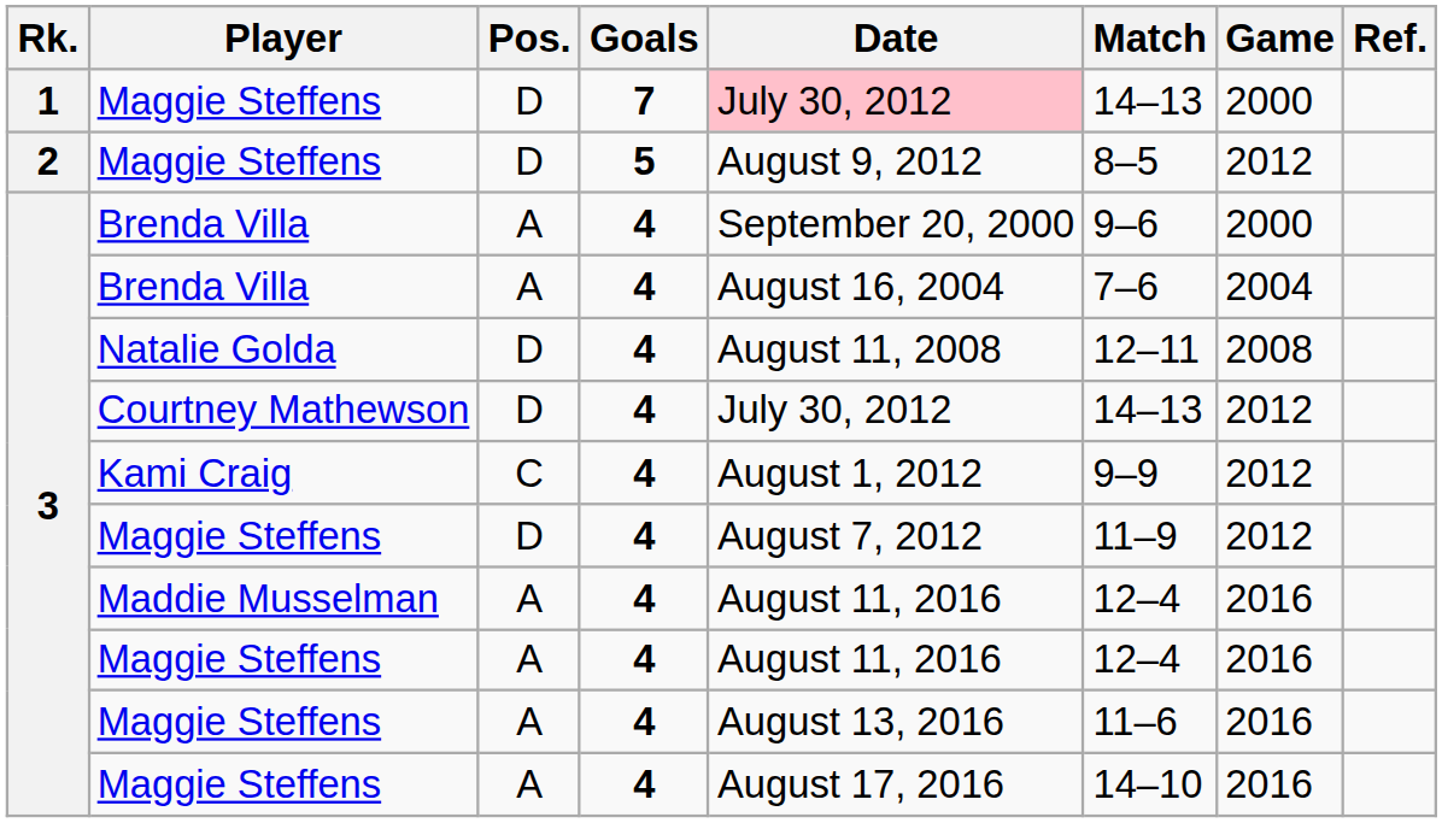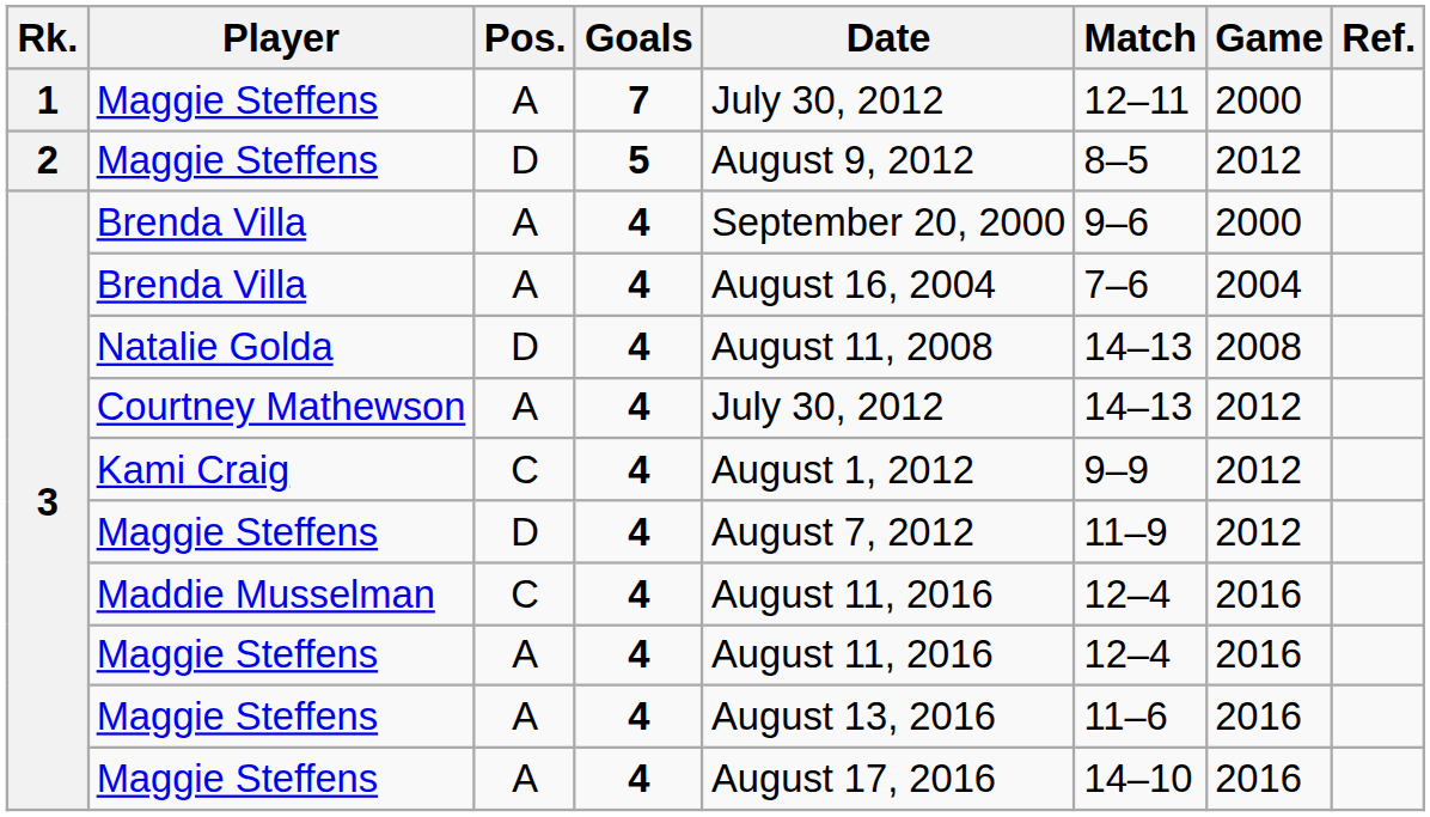 <table class="wikitable sortable" style="text-align: left; font-size: 90%; margin-left: 1em;">
 <tr>
 <th>Rk.</th>
 <th>Player</th>
 <th>Pos.</th>
 <th>Goals</th>
 <th>Date</th>
 <th>Match</th>
 <th>Game</th>
 <th>Ref.</th>
 </tr>
 <tr>
 <th>1</th>
 <td><a href='#'>Maggie Steffens</a></td>
-<td style="text-align: center;">D</td>
+<td style="text-align: center;">A</td>
 <td style="text-align: center;"><strong>7</strong></td>
-<td style="background: pink;">July 30, 2012</td>
-<td> 14–13 </td>
+<td>July 30, 2012</td>
+<td> 12–11 </td>
 <td>2000 </td>
 <td></td>
 </tr>
 <tr>
 <th>2</th>
 <td><a href='#'>Maggie Steffens</a></td>
 <td style="text-align: center;">D</td>
 <td style="text-align: center;"><strong>5</strong></td>
 <td>August 9, 2012</td>
 <td> 8–5 </td>
 <td>2012 </td>
 <td></td>
 </tr>
 <tr>
 <th rowspan="10">3</th>
 <td><a href='#'>Brenda Villa</a></td>
 <td style="text-align: center;">A</td>
 <td style="text-align: center;"><strong>4</strong></td>
 <td>September 20, 2000</td>
 <td> 9–6 </td>
 <td>2000 </td>
 <td></td>
 </tr>
 <tr>
 <td><a href='#'>Brenda Villa</a></td>
 <td style="text-align: center;">A</td>
 <td style="text-align: center;"><strong>4</strong></td>
 <td>August 16, 2004</td>
 <td> 7–6 </td>
 <td>2004 </td>
 <td></td>
 </tr>
 <tr>
 <td><a href='#'>Natalie Golda</a></td>
 <td style="text-align: center;">D</td>
 <td style="text-align: center;"><strong>4</strong></td>
 <td>August 11, 2008</td>
-<td> 12–11 </td>
+<td> 14–13 </td>
 <td>2008 </td>
 <td></td>
 </tr>
 <tr>
 <td><a href='#'>Courtney Mathewson</a></td>
-<td style="text-align: center;">D</td>
+<td style="text-align: center;">A</td>
 <td style="text-align: center;"><strong>4</strong></td>
 <td>July 30, 2012</td>
 <td> 14–13 </td>
 <td>2012 </td>
 <td></td>
 </tr>
 <tr>
 <td><a href='#'>Kami Craig</a></td>
 <td style="text-align: center;">C</td>
 <td style="text-align: center;"><strong>4</strong></td>
 <td>August 1, 2012</td>
 <td> 9–9 </td>
 <td>2012 </td>
 <td></td>
 </tr>
 <tr>
 <td><a href='#'>Maggie Steffens</a></td>
 <td style="text-align: center;">D</td>
 <td style="text-align: center;"><strong>4</strong></td>
 <td>August 7, 2012</td>
 <td> 11–9 </td>
 <td>2012 </td>
 <td></td>
 </tr>
 <tr>
 <td><a href='#'>Maddie Musselman</a></td>
-<td style="text-align: center;">A</td>
+<td style="text-align: center;">C</td>
 <td style="text-align: center;"><strong>4</strong></td>
 <td>August 11, 2016</td>
 <td> 12–4 </td>
 <td>2016 </td>
 <td></td>
 </tr>
 <tr>
 <td><a href='#'>Maggie Steffens</a></td>
 <td style="text-align: center;">A</td>
 <td style="text-align: center;"><strong>4</strong></td>
 <td>August 11, 2016</td>
 <td> 12–4 </td>
 <td>2016 </td>
 <td></td>
 </tr>
 <tr>
 <td><a href='#'>Maggie Steffens</a></td>
 <td style="text-align: center;">A</td>
 <td style="text-align: center;"><strong>4</strong></td>
 <td>August 13, 2016</td>
 <td> 11–6 </td>
 <td>2016 </td>
 <td></td>
 </tr>
 <tr>
 <td><a href='#'>Maggie Steffens</a></td>
 <td style="text-align: center;">A</td>
 <td style="text-align: center;"><strong>4</strong></td>
 <td>August 17, 2016</td>
 <td> 14–10 </td>
 <td>2016 </td>
 <td></td>
 </tr>
 </table>
